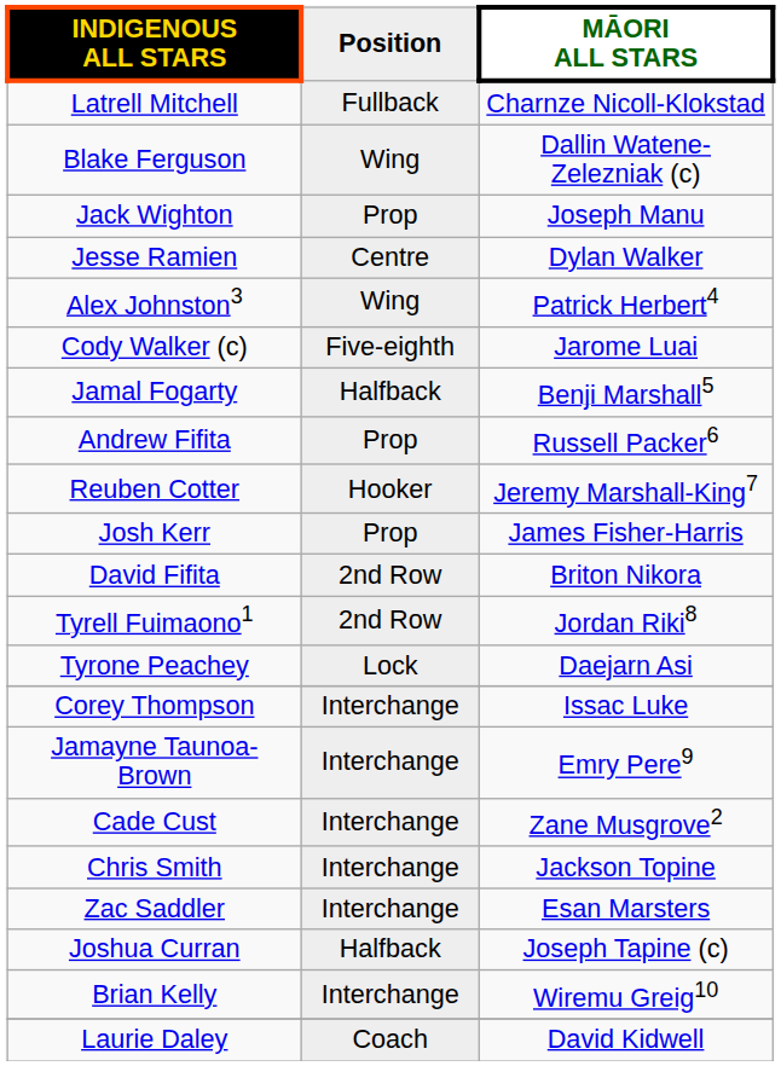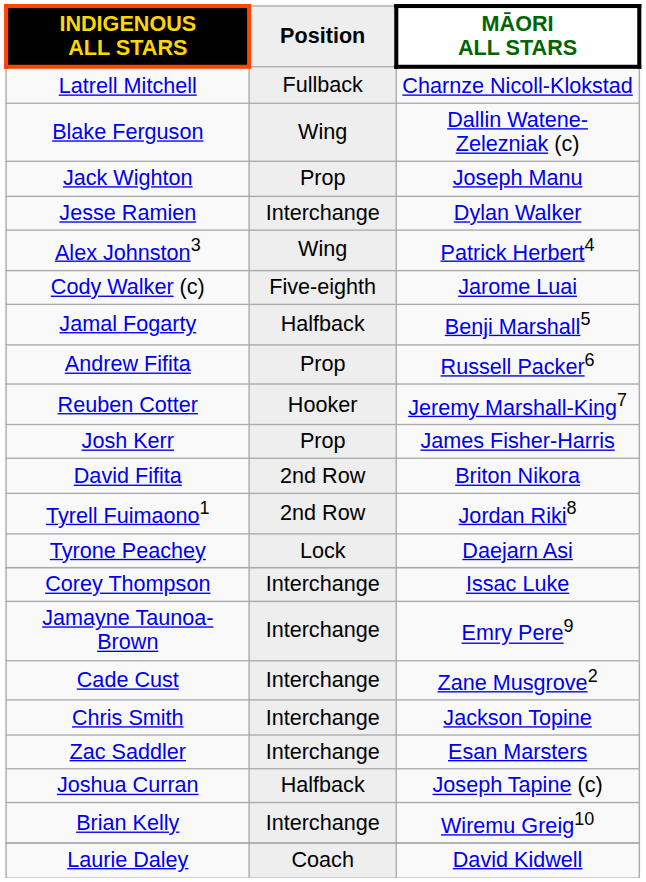 <table class="wikitable" style="margin: 1em auto 1em auto">
 <tr>
 <th align="centre" style="width:170px; border:3px solid orangered; background:black; color:gold">INDIGENOUS<br>ALL STARS</th>
 <th align="center" width="100" style="background: #eeeeee; color: black">Position</th>
 <th align="centre" style="width:170px; border:3px solid black; background:white; color:darkgreen">MĀORI<br>ALL STARS</th>
 </tr>
 <tr>
 <td align="center"><a href='#'>Latrell Mitchell</a> </td>
 <td align="center" style="background: #eeeeee">Fullback</td>
 <td align="center"> <a href='#'>Charnze Nicoll-Klokstad</a></td>
 </tr>
 <tr>
 <td align="center"><a href='#'>Blake Ferguson</a> </td>
 <td align="center" style="background: #eeeeee">Wing</td>
 <td align="center"> <a href='#'>Dallin Watene-Zelezniak</a> (c)</td>
 </tr>
 <tr>
 <td align="center"><a href='#'>Jack Wighton</a> </td>
 <td align="center" style="background: #eeeeee">Prop</td>
 <td align="center"> <a href='#'>Joseph Manu</a></td>
 </tr>
 <tr>
 <td align="center"><a href='#'>Jesse Ramien</a> </td>
-<td align="center" style="background: #eeeeee">Centre</td>
+<td align="center" style="background: #eeeeee">Interchange</td>
 <td align="center"> <a href='#'>Dylan Walker</a></td>
 </tr>
 <tr>
 <td align="center"><a href='#'>Alex Johnston</a><sup>3</sup> </td>
 <td align="center" style="background: #eeeeee">Wing</td>
 <td align="center"> <a href='#'>Patrick Herbert</a><sup>4</sup></td>
 </tr>
 <tr>
 <td align="center"><a href='#'>Cody Walker</a> (c) </td>
 <td align="center" style="background: #eeeeee">Five-eighth</td>
 <td align="center"> <a href='#'>Jarome Luai</a></td>
 </tr>
 <tr>
 <td align="center"><a href='#'>Jamal Fogarty</a> </td>
 <td align="center" style="background: #eeeeee">Halfback</td>
 <td align="center"> <a href='#'>Benji Marshall</a><sup>5</sup></td>
 </tr>
 <tr>
 <td align="center"><a href='#'>Andrew Fifita</a> </td>
 <td align="center" style="background: #eeeeee">Prop</td>
 <td align="center"> <a href='#'>Russell Packer</a><sup>6</sup></td>
 </tr>
 <tr>
 <td align="center"><a href='#'>Reuben Cotter</a> </td>
 <td align="center" style="background: #eeeeee">Hooker</td>
 <td align="center"> <a href='#'>Jeremy Marshall-King</a><sup>7</sup></td>
 </tr>
 <tr>
 <td align="center"><a href='#'>Josh Kerr</a> </td>
 <td align="center" style="background: #eeeeee">Prop</td>
 <td align="center"> <a href='#'>James Fisher-Harris</a></td>
 </tr>
 <tr>
 <td align="center"><a href='#'>David Fifita</a> </td>
 <td align="center" style="background: #eeeeee">2nd Row</td>
 <td align="center"> <a href='#'>Briton Nikora</a></td>
 </tr>
 <tr>
 <td align="center"><a href='#'>Tyrell Fuimaono</a><sup>1</sup> </td>
 <td align="center" style="background: #eeeeee">2nd Row</td>
 <td align="center"> <a href='#'>Jordan Riki</a><sup>8</sup></td>
 </tr>
 <tr>
 <td align="center"><a href='#'>Tyrone Peachey</a> </td>
 <td align="center" style="background: #eeeeee">Lock</td>
 <td align="center"> <a href='#'>Daejarn Asi</a></td>
 </tr>
 <tr>
 </tr>
 <tr>
 <td align="center"><a href='#'>Corey Thompson</a> </td>
 <td align="center" style="background: #eeeeee">Interchange</td>
 <td align="center"> <a href='#'>Issac Luke</a></td>
 </tr>
 <tr>
 <td align="center"><a href='#'>Jamayne Taunoa-Brown</a> </td>
 <td align="center" style="background: #eeeeee">Interchange</td>
 <td align="center"> <a href='#'>Emry Pere</a><sup>9</sup></td>
 </tr>
 <tr>
 <td align="center"><a href='#'>Cade Cust</a> </td>
 <td align="center" style="background: #eeeeee">Interchange</td>
 <td align="center"> <a href='#'>Zane Musgrove</a><sup>2</sup></td>
 </tr>
 <tr>
 <td align="center"><a href='#'>Chris Smith</a> </td>
 <td align="center" style="background: #eeeeee">Interchange</td>
 <td align="center"> <a href='#'>Jackson Topine</a></td>
 </tr>
 <tr>
 <td align="center"><a href='#'>Zac Saddler</a> </td>
 <td align="center" style="background: #eeeeee">Interchange</td>
 <td align="center"> <a href='#'>Esan Marsters</a></td>
 </tr>
 <tr>
 <td align="center"><a href='#'>Joshua Curran</a> </td>
 <td align="center" style="background: #eeeeee">Halfback</td>
 <td align="center"> <a href='#'>Joseph Tapine</a> (c)</td>
 </tr>
 <tr>
 <td align="center"><a href='#'>Brian Kelly</a> </td>
 <td align="center" style="background: #eeeeee">Interchange</td>
 <td align="center"> <a href='#'>Wiremu Greig</a><sup>10</sup></td>
 </tr>
 <tr>
 </tr>
 <tr>
 <td align="center"><a href='#'>Laurie Daley</a></td>
 <td align="center" style="background: #eeeeee">Coach</td>
 <td align="center"><a href='#'>David Kidwell</a></td>
 </tr>
 </table>
